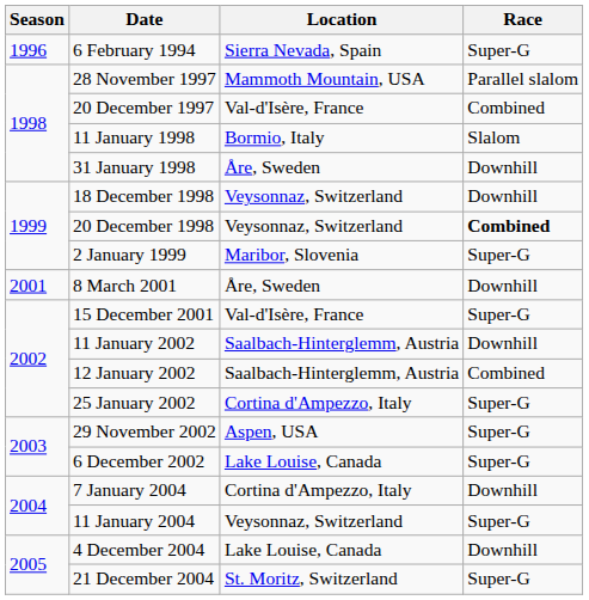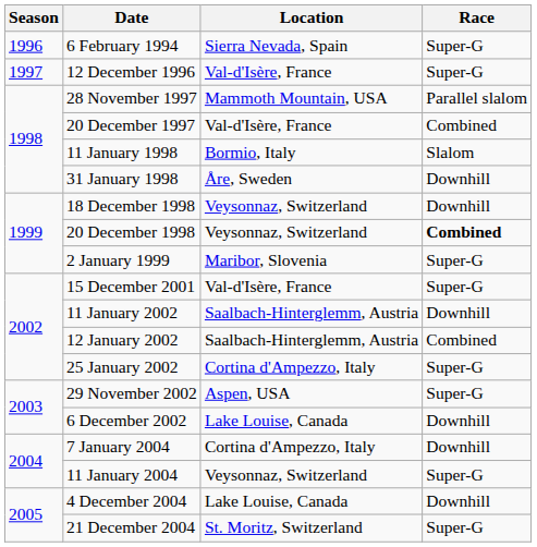 <table class="wikitable">
 <tr>
 <th>Season</th>
 <th>Date</th>
 <th>Location</th>
 <th>Race</th>
 </tr>
 <tr>
 <td><a href='#'>1996</a></td>
 <td>6 February 1994</td>
 <td><a href='#'>Sierra Nevada</a>, Spain</td>
+<td>Super-G</td>
+</tr>
+<tr>
+<td><a href='#'>1997</a></td>
+<td>12 December 1996</td>
+<td><a href='#'>Val-d'Isère</a>, France</td>
 <td>Super-G</td>
 </tr>
 <tr>
 <td rowspan="4"><a href='#'>1998</a></td>
 <td>28 November 1997</td>
 <td><a href='#'>Mammoth Mountain</a>, USA</td>
 <td>Parallel slalom</td>
 </tr>
 <tr>
 <td>20 December 1997</td>
 <td>Val-d'Isère, France</td>
 <td>Combined</td>
 </tr>
 <tr>
 <td>11 January 1998</td>
 <td><a href='#'>Bormio</a>, Italy</td>
 <td>Slalom</td>
 </tr>
 <tr>
 <td>31 January 1998</td>
 <td><a href='#'>Åre</a>, Sweden</td>
 <td>Downhill</td>
 </tr>
 <tr>
 <td rowspan="3"><a href='#'>1999</a></td>
 <td>18 December 1998</td>
 <td><a href='#'>Veysonnaz</a>, Switzerland</td>
 <td>Downhill</td>
 </tr>
 <tr>
 <td>20 December 1998</td>
 <td>Veysonnaz, Switzerland</td>
 <td><strong>Combined</strong></td>
 </tr>
 <tr>
 <td>2 January 1999</td>
 <td><a href='#'>Maribor</a>, Slovenia</td>
 <td>Super-G</td>
 </tr>
 <tr>
-<td><a href='#'>2001</a></td>
-<td>8 March 2001</td>
-<td>Åre, Sweden</td>
-<td>Downhill</td>
-</tr>
-<tr>
 <td rowspan="4"><a href='#'>2002</a></td>
 <td>15 December 2001</td>
 <td>Val-d'Isère, France</td>
 <td>Super-G</td>
 </tr>
 <tr>
 <td>11 January 2002</td>
 <td><a href='#'>Saalbach-Hinterglemm</a>, Austria</td>
 <td>Downhill</td>
 </tr>
 <tr>
 <td>12 January 2002</td>
 <td>Saalbach-Hinterglemm, Austria</td>
 <td>Combined</td>
 </tr>
 <tr>
 <td>25 January 2002</td>
 <td><a href='#'>Cortina d'Ampezzo</a>, Italy</td>
 <td>Super-G</td>
 </tr>
 <tr>
 <td rowspan="2"><a href='#'>2003</a></td>
 <td>29 November 2002</td>
 <td><a href='#'>Aspen</a>, USA</td>
 <td>Super-G</td>
 </tr>
 <tr>
 <td>6 December 2002</td>
 <td><a href='#'>Lake Louise</a>, Canada</td>
-<td>Super-G</td>
+<td>Downhill</td>
 </tr>
 <tr>
 <td rowspan="2"><a href='#'>2004</a></td>
 <td>7 January 2004</td>
 <td>Cortina d'Ampezzo, Italy</td>
 <td>Downhill</td>
 </tr>
 <tr>
 <td>11 January 2004</td>
 <td>Veysonnaz, Switzerland</td>
 <td>Super-G</td>
 </tr>
 <tr>
 <td rowspan="2"><a href='#'>2005</a></td>
 <td>4 December 2004</td>
 <td>Lake Louise, Canada</td>
 <td>Downhill</td>
 </tr>
 <tr>
 <td>21 December 2004</td>
 <td><a href='#'>St. Moritz</a>, Switzerland</td>
 <td>Super-G</td>
 </tr>
 </table>
